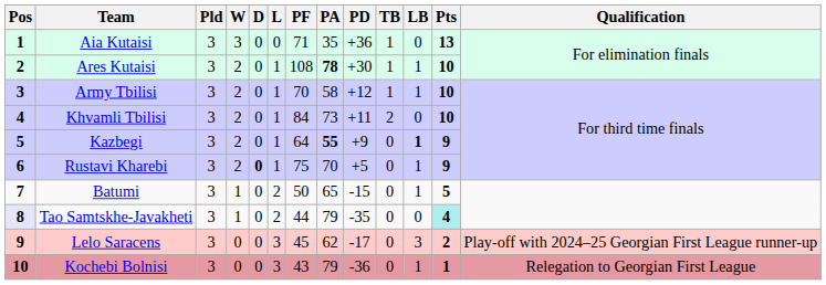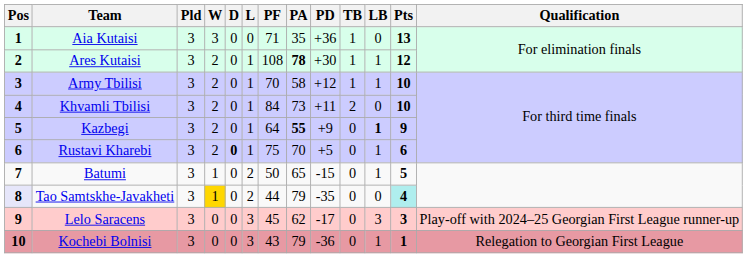 <table class="wikitable sortable" style="text-align:center">
 <tr>
 <th>Pos</th>
 <th>Team</th>
 <th>Pld</th>
 <th>W</th>
 <th>D</th>
 <th>L</th>
 <th>PF</th>
 <th>PA</th>
 <th>PD</th>
 <th>TB</th>
 <th>LB</th>
 <th>Pts</th>
 <th>Qualification</th>
 </tr>
 <tr>
 <td style="background: #d8ffeb"><strong>1</strong></td>
 <td style="background: #d8ffeb"><a href='#'>Aia Kutaisi</a></td>
 <td style="background: #d8ffeb">3</td>
 <td style="background: #d8ffeb">3</td>
 <td style="background: #d8ffeb">0</td>
 <td style="background: #d8ffeb">0</td>
 <td style="background: #d8ffeb">71</td>
 <td style="background: #d8ffeb">35</td>
 <td style="background: #d8ffeb">+36</td>
 <td style="background: #d8ffeb">1</td>
 <td style="background: #d8ffeb">0</td>
 <td style="background: #d8ffeb"><strong>13</strong></td>
 <td rowspan="2" style="background: #d8ffeb">For elimination finals</td>
 </tr>
 <tr>
 <td style="background: #d8ffeb"><strong>2</strong></td>
 <td style="background: #d8ffeb"><a href='#'>Ares Kutaisi</a></td>
 <td style="background: #d8ffeb">3</td>
 <td style="background: #d8ffeb">2</td>
 <td style="background: #d8ffeb">0</td>
 <td style="background: #d8ffeb">1</td>
 <td style="background: #d8ffeb">108</td>
 <td style="background: #d8ffeb"><strong>78</strong></td>
 <td style="background: #d8ffeb">+30</td>
 <td style="background: #d8ffeb">1</td>
 <td style="background: #d8ffeb">1</td>
-<td style="background: #d8ffeb"><strong>10</strong></td>
+<td style="background: #d8ffeb"><strong>12</strong></td>
 </tr>
 <tr>
 <td style="background: #ccccff"><strong>3</strong></td>
 <td style="background: #ccccff"><a href='#'>Army Tbilisi</a></td>
 <td style="background: #ccccff">3</td>
 <td style="background: #ccccff">2</td>
 <td style="background: #ccccff">0</td>
 <td style="background: #ccccff">1</td>
 <td style="background: #ccccff">70</td>
 <td style="background: #ccccff">58</td>
 <td style="background: #ccccff">+12</td>
 <td style="background: #ccccff">1</td>
 <td style="background: #ccccff">1</td>
 <td style="background: #ccccff"><strong>10</strong></td>
 <td rowspan="4" style="background: #ccccff">For third time finals</td>
 </tr>
 <tr>
 <td style="background: #ccccff"><strong>4</strong></td>
 <td style="background: #ccccff"><a href='#'>Khvamli Tbilisi</a></td>
 <td style="background: #ccccff">3</td>
 <td style="background: #ccccff">2</td>
 <td style="background: #ccccff">0</td>
 <td style="background: #ccccff">1</td>
 <td style="background: #ccccff">84</td>
 <td style="background: #ccccff">73</td>
 <td style="background: #ccccff">+11</td>
 <td style="background: #ccccff">2</td>
 <td style="background: #ccccff">0</td>
 <td style="background: #ccccff"><strong>10</strong></td>
 </tr>
 <tr>
 <td style="background: #ccccff"><strong>5</strong></td>
 <td style="background: #ccccff"><a href='#'>Kazbegi</a></td>
 <td style="background: #ccccff">3</td>
 <td style="background: #ccccff">2</td>
 <td style="background: #ccccff">0</td>
 <td style="background: #ccccff">1</td>
 <td style="background: #ccccff">64</td>
 <td style="background: #ccccff"><strong>55</strong></td>
 <td style="background: #ccccff">+9</td>
 <td style="background: #ccccff">0</td>
 <td style="background: #ccccff"><strong>1</strong></td>
 <td style="background: #ccccff"><strong>9</strong></td>
 </tr>
 <tr>
 <td style="background: #ccccff"><strong>6</strong></td>
 <td style="background: #ccccff"><a href='#'>Rustavi Kharebi</a></td>
 <td style="background: #ccccff">3</td>
 <td style="background: #ccccff">2</td>
 <td style="background: #ccccff"><strong>0</strong></td>
 <td style="background: #ccccff">1</td>
 <td style="background: #ccccff">75</td>
 <td style="background: #ccccff">70</td>
 <td style="background: #ccccff">+5</td>
 <td style="background: #ccccff">0</td>
 <td style="background: #ccccff">1</td>
-<td style="background: #ccccff"><strong>9</strong></td>
+<td style="background: #ccccff"><strong>6</strong></td>
 </tr>
 <tr>
 <td><strong>7</strong></td>
 <td><a href='#'>Batumi</a></td>
 <td>3</td>
 <td>1</td>
 <td>0</td>
 <td>2</td>
 <td>50</td>
 <td>65</td>
 <td>-15</td>
 <td>0</td>
 <td>1</td>
 <td><strong>5</strong></td>
 <td rowspan="2"></td>
 </tr>
 <tr>
 <td style="background: lavender;"><strong>8</strong></td>
 <td><a href='#'>Tao Samtskhe-Javakheti</a></td>
 <td>3</td>
-<td>1</td>
+<td style="background: gold;">1</td>
 <td>0</td>
 <td>2</td>
 <td>44</td>
 <td>79</td>
 <td>-35</td>
 <td>0</td>
 <td>0</td>
 <td style="background: paleturquoise;"><strong>4</strong></td>
 </tr>
 <tr>
 <td style="background: #ffcccc"><strong>9</strong></td>
 <td style="background: #ffcccc"><a href='#'>Lelo Saracens</a></td>
 <td style="background: #ffcccc">3</td>
 <td style="background: #ffcccc">0</td>
 <td style="background: #ffcccc">0</td>
 <td style="background: #ffcccc">3</td>
 <td style="background: #ffcccc">45</td>
 <td style="background: #ffcccc">62</td>
 <td style="background: #ffcccc">-17</td>
 <td style="background: #ffcccc">0</td>
 <td style="background: #ffcccc">3</td>
-<td style="background: #ffcccc"><strong>2</strong></td>
+<td style="background: #ffcccc"><strong>3</strong></td>
 <td style="background: #ffcccc">Play-off with 2024–25 Georgian First League runner-up</td>
 </tr>
 <tr>
 <td style="background: #E799A3"><strong>10</strong></td>
 <td style="background: #E799A3"><a href='#'>Kochebi Bolnisi</a></td>
 <td style="background: #E799A3">3</td>
 <td style="background: #E799A3">0</td>
 <td style="background: #E799A3">0</td>
 <td style="background: #E799A3">3</td>
 <td style="background: #E799A3">43</td>
 <td style="background: #E799A3">79</td>
 <td style="background: #E799A3">-36</td>
 <td style="background: #E799A3">0</td>
 <td style="background: #E799A3">1</td>
 <td style="background: #E799A3"><strong>1</strong></td>
 <td style="background: #E799A3">Relegation to Georgian First League</td>
 </tr>
 </table>
